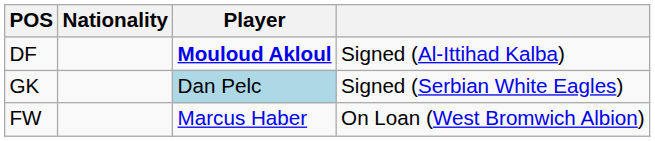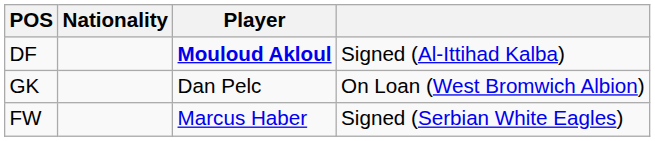 <table class="wikitable">
 <tr>
 <th>POS</th>
 <th>Nationality</th>
 <th>Player</th>
 <th></th>
 </tr>
 <tr>
 <td>DF</td>
 <td></td>
 <td><strong><a href='#'>Mouloud Akloul</a></strong></td>
 <td>Signed (<a href='#'>Al-Ittihad Kalba</a>)</td>
 </tr>
 <tr>
 <td>GK</td>
 <td></td>
-<td style="background: lightblue;">Dan Pelc</td>
-<td>Signed (<a href='#'>Serbian White Eagles</a>)</td>
+<td>Dan Pelc</td>
+<td>On Loan (<a href='#'>West Bromwich Albion</a>)</td>
 </tr>
 <tr>
 <td>FW</td>
 <td></td>
 <td><a href='#'>Marcus Haber</a></td>
-<td>On Loan (<a href='#'>West Bromwich Albion</a>)</td>
+<td>Signed (<a href='#'>Serbian White Eagles</a>)</td>
 </tr>
 </table>
